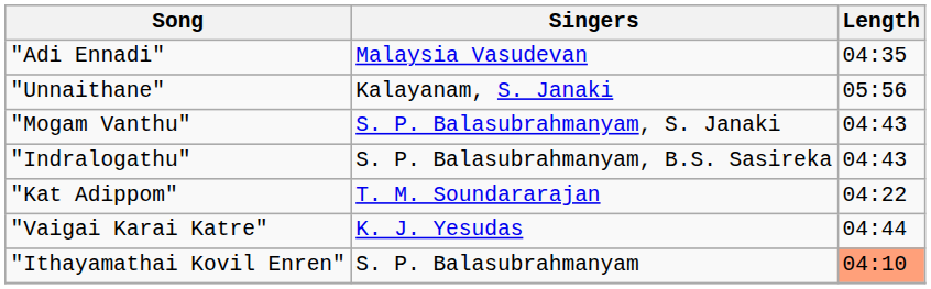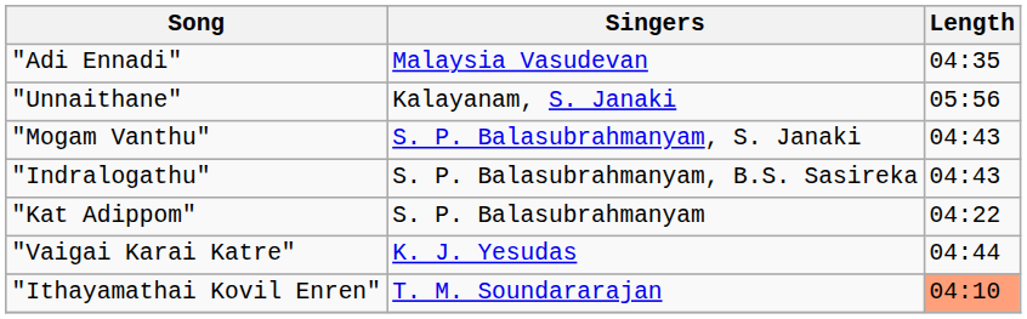 <table class="wikitable" style="font-size:95%;">
 <tr>
 <th>Song</th>
 <th>Singers</th>
 <th>Length</th>
 </tr>
 <tr>
 <td>"Adi Ennadi"</td>
 <td><a href='#'>Malaysia Vasudevan</a></td>
 <td>04:35</td>
 </tr>
 <tr>
 <td>"Unnaithane"</td>
 <td>Kalayanam, <a href='#'>S. Janaki</a></td>
 <td>05:56</td>
 </tr>
 <tr>
 <td>"Mogam Vanthu"</td>
 <td><a href='#'>S. P. Balasubrahmanyam</a>, S. Janaki</td>
 <td>04:43</td>
 </tr>
 <tr>
 <td>"Indralogathu"</td>
 <td>S. P. Balasubrahmanyam, B.S. Sasireka</td>
 <td>04:43</td>
 </tr>
 <tr>
 <td>"Kat Adippom"</td>
-<td><a href='#'>T. M. Soundararajan</a></td>
+<td>S. P. Balasubrahmanyam</td>
 <td>04:22</td>
 </tr>
 <tr>
 <td>"Vaigai Karai Katre"</td>
 <td><a href='#'>K. J. Yesudas</a></td>
 <td>04:44</td>
 </tr>
 <tr>
 <td>"Ithayamathai Kovil Enren"</td>
-<td>S. P. Balasubrahmanyam</td>
+<td><a href='#'>T. M. Soundararajan</a></td>
 <td style="background: lightsalmon;">04:10</td>
 </tr>
 <tr>
 </tr>
 </table>
